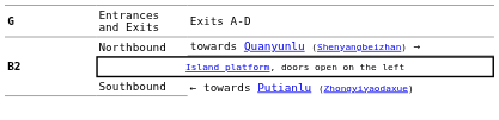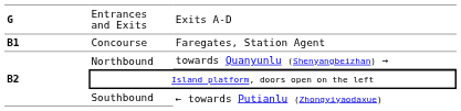 <table cellspacing=0 cellpadding=3>
 <tr>
 <td style="border-top:solid 1px gray;border-bottom:solid 1px gray;" width=100><strong>G</strong></td>
 <td style="border-top:solid 1px gray;border-bottom:solid 1px gray;" width=100>Entrances and Exits</td>
 <td style="border-top:solid 1px gray;border-bottom:solid 1px gray;" width=350>Exits A-D</td>
+</tr>
+<tr>
+<td style="border-bottom:solid 1px gray;"><strong>B1</strong></td>
+<td style="border-bottom:solid 1px gray;">Concourse</td>
+<td style="border-bottom:solid 1px gray;">Faregates, Station Agent</td>
 </tr>
 <tr>
 <td style="border-bottom:solid 1px gray;" rowspan=3><strong>B2</strong></td>
 <td>Northbound</td>
 <td style="border-bottom:solid 1px gray;">  towards <a href='#'>Quanyunlu</a> <small>(<a href='#'>Shenyangbeizhan</a>)</small> →</td>
 </tr>
 <tr>
 <td style="border-right:solid 2px black;border-left:solid 2px black;border-top:solid 2px black;border-bottom:solid 2px black;text-align:center;" colspan=2><small><a href='#'>Island platform</a>, doors open on the left</small></td>
 </tr>
 <tr>
 <td style="border-bottom:solid 1px gray;">Southbound</td>
 <td>←  towards <a href='#'>Putianlu</a> <small>(<a href='#'>Zhongyiyaodaxue</a>)</small></td>
 </tr>
 </table>
